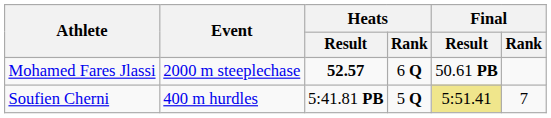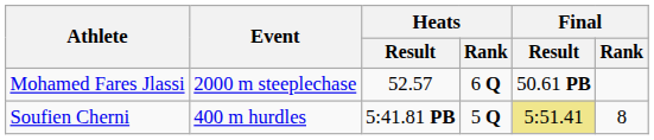 <table class="wikitable" style="font-size:90%">
 <tr>
 <th rowspan=2>Athlete</th>
 <th rowspan=2>Event</th>
 <th colspan=2>Heats</th>
 <th colspan=2>Final</th>
 </tr>
 <tr style="font-size:95%">
 <th>Result</th>
 <th>Rank</th>
 <th>Result</th>
 <th>Rank</th>
 </tr>
 <tr align=center>
 <td align=left><a href='#'>Mohamed Fares Jlassi</a></td>
 <td align=left><a href='#'>2000 m steeplechase</a></td>
-<td><strong>52.57</strong></td>
+<td>52.57</td>
 <td>6 <strong>Q</strong></td>
 <td>50.61 <strong>PB</strong></td>
 <td></td>
 </tr>
 <tr align=center>
 <td align=left><a href='#'>Soufien Cherni</a></td>
 <td align=left><a href='#'>400 m hurdles</a></td>
 <td>5:41.81 <strong>PB</strong></td>
 <td>5 <strong>Q</strong></td>
 <td style="background: khaki;">5:51.41</td>
-<td>7</td>
+<td>8</td>
 </tr>
 </table>
